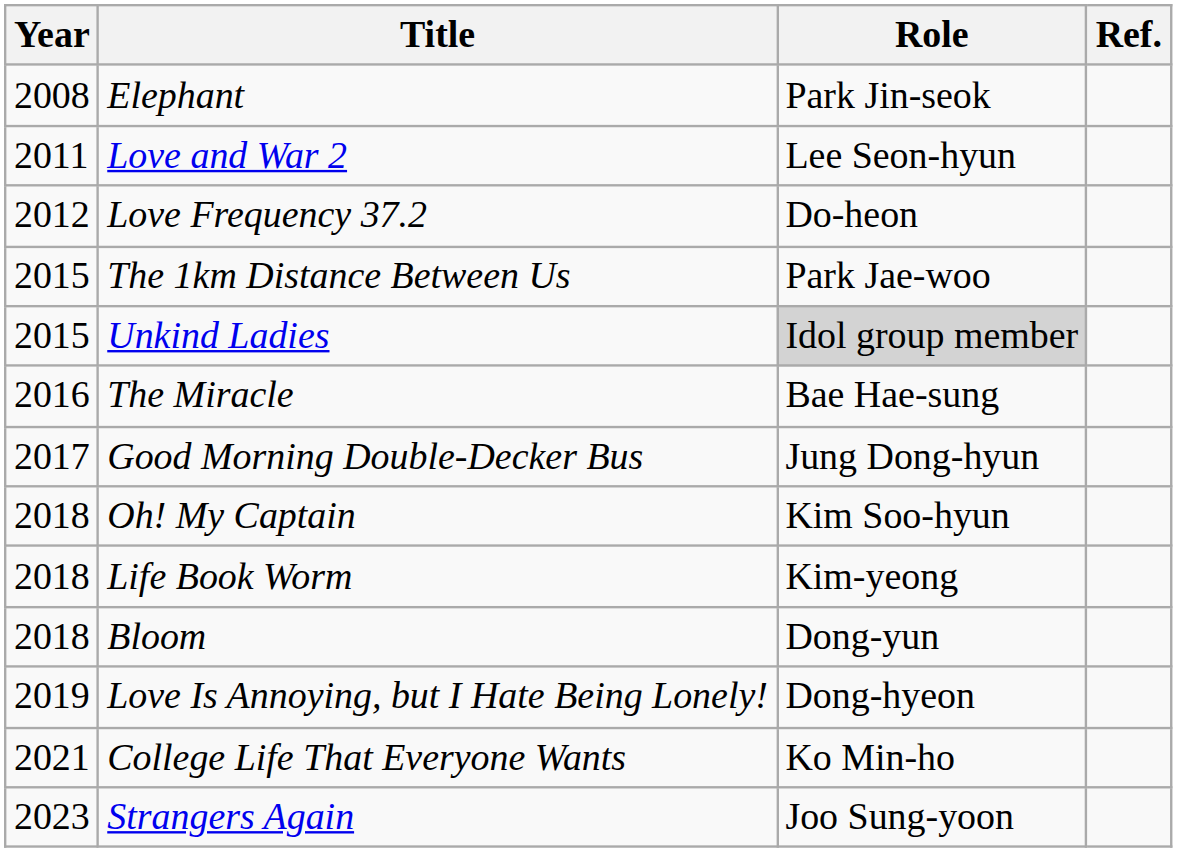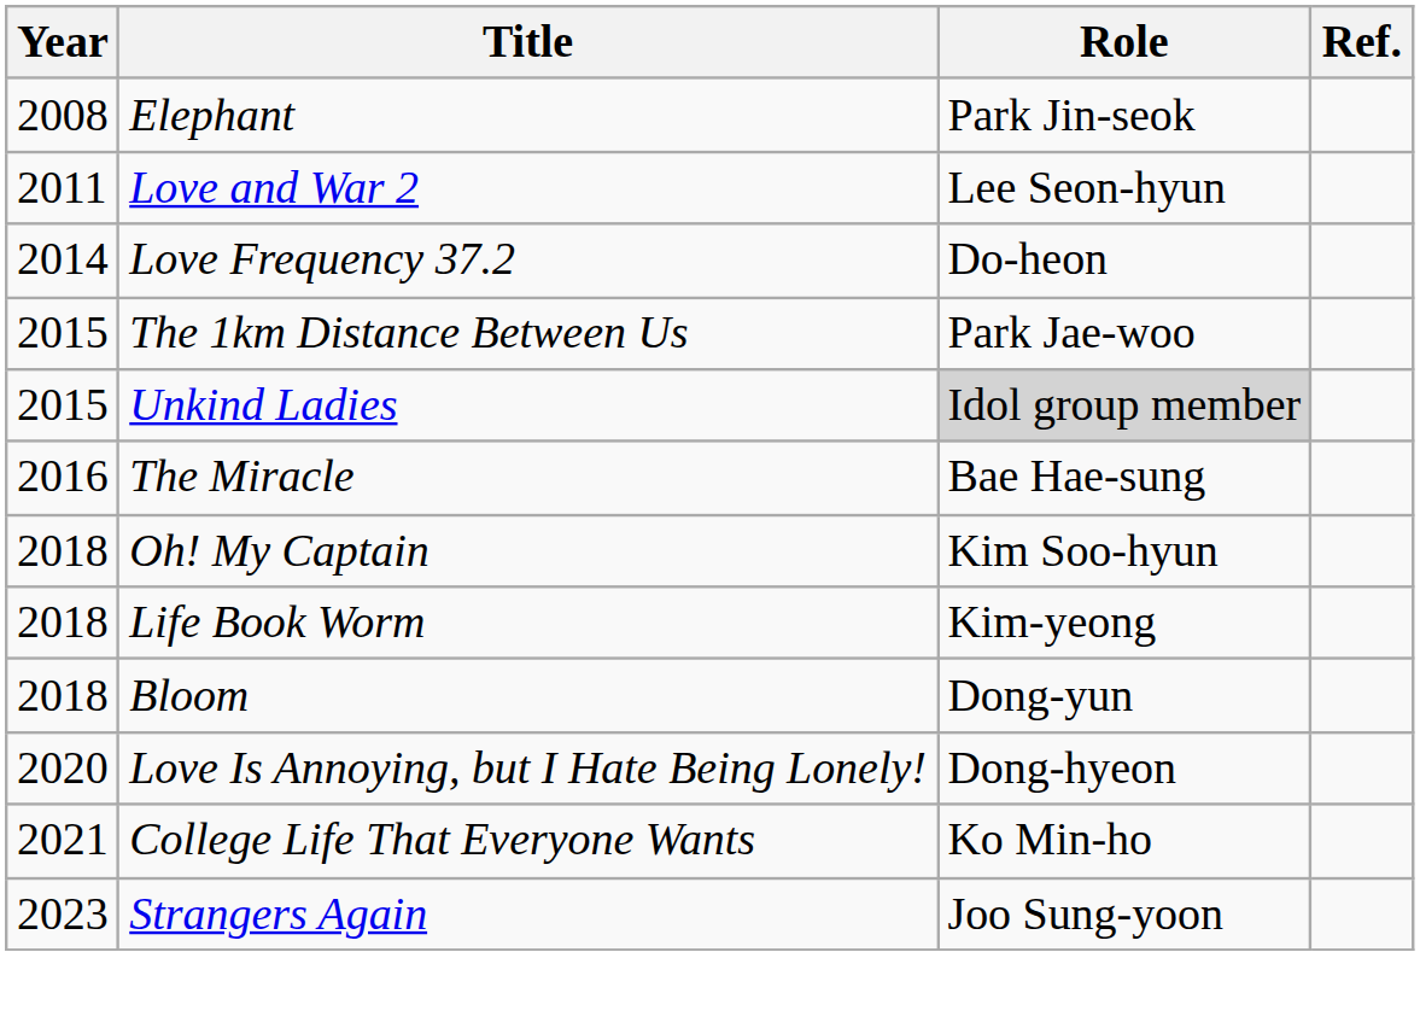 <table class="wikitable">
 <tr>
 <th>Year</th>
 <th>Title</th>
 <th>Role</th>
 <th>Ref.</th>
 </tr>
 <tr>
 <td>2008</td>
 <td><em>Elephant</em></td>
 <td>Park Jin-seok</td>
 <td></td>
 </tr>
 <tr>
 <td>2011</td>
 <td><em><a href='#'>Love and War 2</a></em></td>
 <td>Lee Seon-hyun</td>
 <td></td>
 </tr>
 <tr>
-<td>2012</td>
+<td>2014</td>
 <td><em>Love Frequency 37.2</em></td>
 <td>Do-heon</td>
 <td></td>
 </tr>
 <tr>
 <td>2015</td>
 <td><em>The 1km Distance Between Us</em></td>
 <td>Park Jae-woo</td>
 <td></td>
 </tr>
 <tr>
 <td>2015</td>
 <td><em><a href='#'>Unkind Ladies</a></em></td>
 <td style="background: lightgrey;">Idol group member</td>
 <td></td>
 </tr>
 <tr>
 <td>2016</td>
 <td><em>The Miracle</em></td>
 <td>Bae Hae-sung</td>
 <td></td>
 </tr>
 <tr>
-<td>2017</td>
-<td><em>Good Morning Double-Decker Bus</em></td>
-<td>Jung Dong-hyun</td>
-<td></td>
-</tr>
-<tr>
 <td>2018</td>
 <td><em>Oh! My Captain</em></td>
 <td>Kim Soo-hyun</td>
 <td></td>
 </tr>
 <tr>
 <td>2018</td>
 <td><em>Life Book Worm</em></td>
 <td>Kim-yeong</td>
 <td></td>
 </tr>
 <tr>
 <td>2018</td>
 <td><em>Bloom</em></td>
 <td>Dong-yun</td>
 <td></td>
 </tr>
 <tr>
-<td>2019</td>
+<td>2020</td>
 <td><em>Love Is Annoying, but I Hate Being Lonely!</em></td>
 <td>Dong-hyeon</td>
 <td></td>
 </tr>
 <tr>
 <td>2021</td>
 <td><em>College Life That Everyone Wants</em></td>
 <td>Ko Min-ho</td>
 <td></td>
 </tr>
 <tr>
 <td>2023</td>
 <td><em><a href='#'>Strangers Again</a></em></td>
 <td>Joo Sung-yoon</td>
 <td></td>
 </tr>
 </table>
